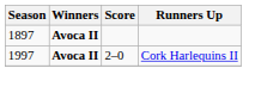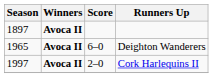 <table class="wikitable collapsible">
 <tr>
 <th>Season</th>
 <th>Winners</th>
 <th>Score</th>
 <th>Runners Up</th>
 </tr>
 <tr>
 <td>1897</td>
 <td><strong>Avoca II</strong></td>
 <td></td>
 <td></td>
 </tr>
 <tr>
+<td>1965</td>
+<td><strong>Avoca II</strong></td>
+<td>6–0</td>
+<td>Deighton Wanderers</td>
+</tr>
+<tr>
 <td>1997</td>
 <td><strong>Avoca II</strong></td>
 <td>2–0</td>
 <td><a href='#'>Cork Harlequins II</a></td>
 </tr>
 <tr>
 </tr>
 </table>
